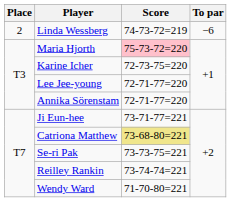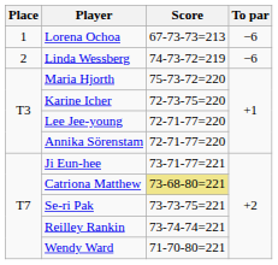 <table class="wikitable">
 <tr>
 <th>Place</th>
 <th>Player</th>
 <th>Score</th>
 <th>To par</th>
+</tr>
+<tr>
+<td align=center>1</td>
+<td> <a href='#'>Lorena Ochoa</a></td>
+<td align=center>67-73-73=213</td>
+<td align=center>−6</td>
 </tr>
 <tr>
 <td align=center>2</td>
 <td> <a href='#'>Linda Wessberg</a></td>
 <td align=center>74-73-72=219</td>
 <td align=center>−6</td>
 </tr>
 <tr>
 <td rowspan=4 align=center>T3</td>
 <td> <a href='#'>Maria Hjorth</a></td>
-<td align=center style="background: pink;">75-73-72=220</td>
+<td align=center>75-73-72=220</td>
 <td rowspan=4 align=center>+1</td>
 </tr>
 <tr>
 <td> <a href='#'>Karine Icher</a></td>
 <td align=center>72-73-75=220</td>
 </tr>
 <tr>
 <td> <a href='#'>Lee Jee-young</a></td>
 <td align=center>72-71-77=220</td>
 </tr>
 <tr>
 <td> <a href='#'>Annika Sörenstam</a></td>
 <td align=center>72-71-77=220</td>
 </tr>
 <tr>
 <td rowspan=5 align=center>T7</td>
 <td> <a href='#'>Ji Eun-hee</a></td>
 <td align=center>73-71-77=221</td>
 <td rowspan=5 align=center>+2</td>
 </tr>
 <tr>
 <td> <a href='#'>Catriona Matthew</a></td>
 <td align=center style="background: khaki;">73-68-80=221</td>
 </tr>
 <tr>
 <td> <a href='#'>Se-ri Pak</a></td>
 <td align=center>73-73-75=221</td>
 </tr>
 <tr>
 <td> <a href='#'>Reilley Rankin</a></td>
 <td align=center>73-74-74=221</td>
 </tr>
 <tr>
 <td> <a href='#'>Wendy Ward</a></td>
 <td align=center>71-70-80=221</td>
 </tr>
 </table>
